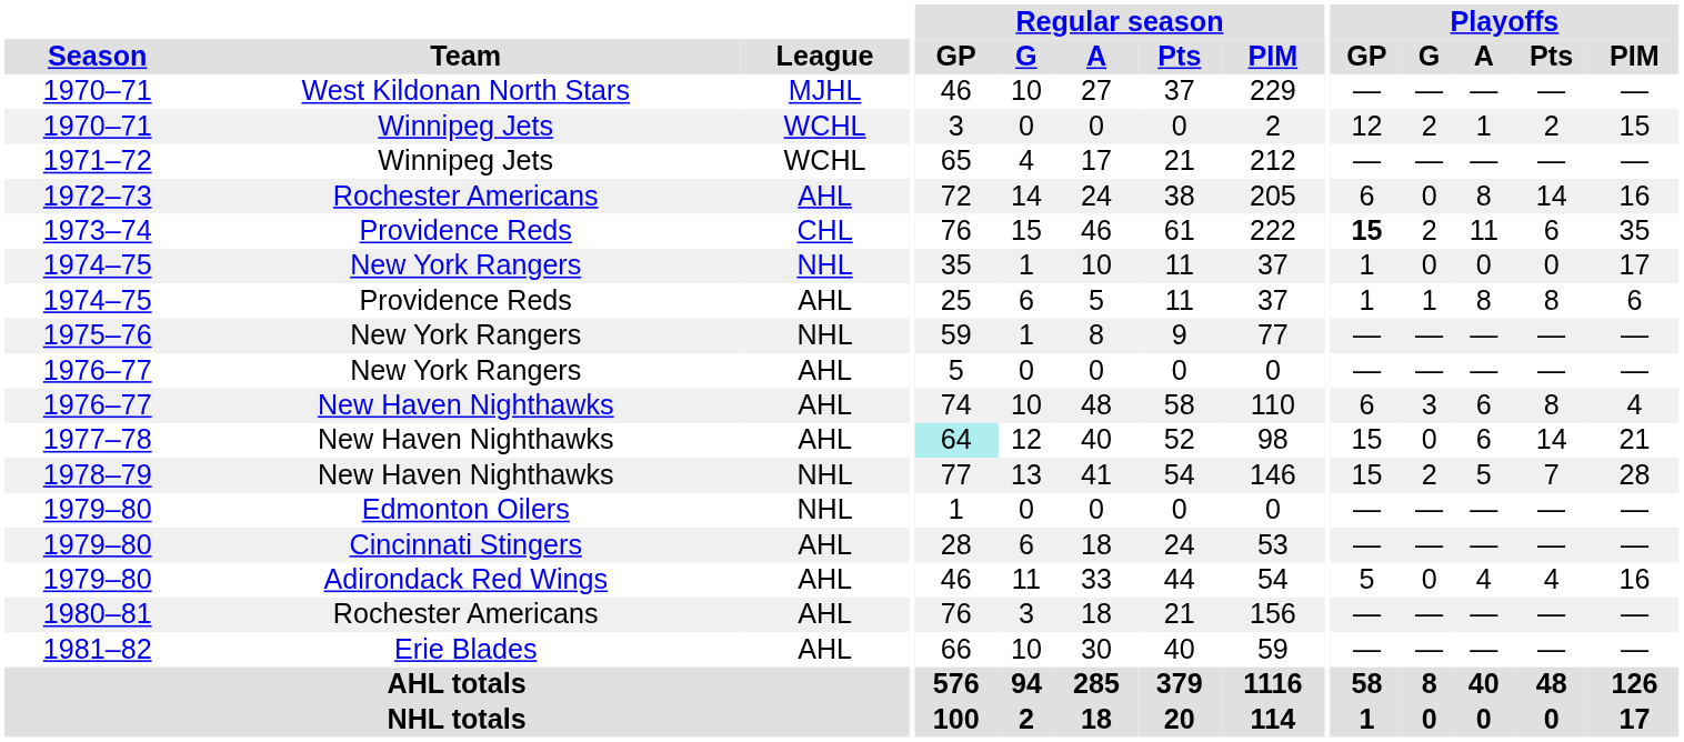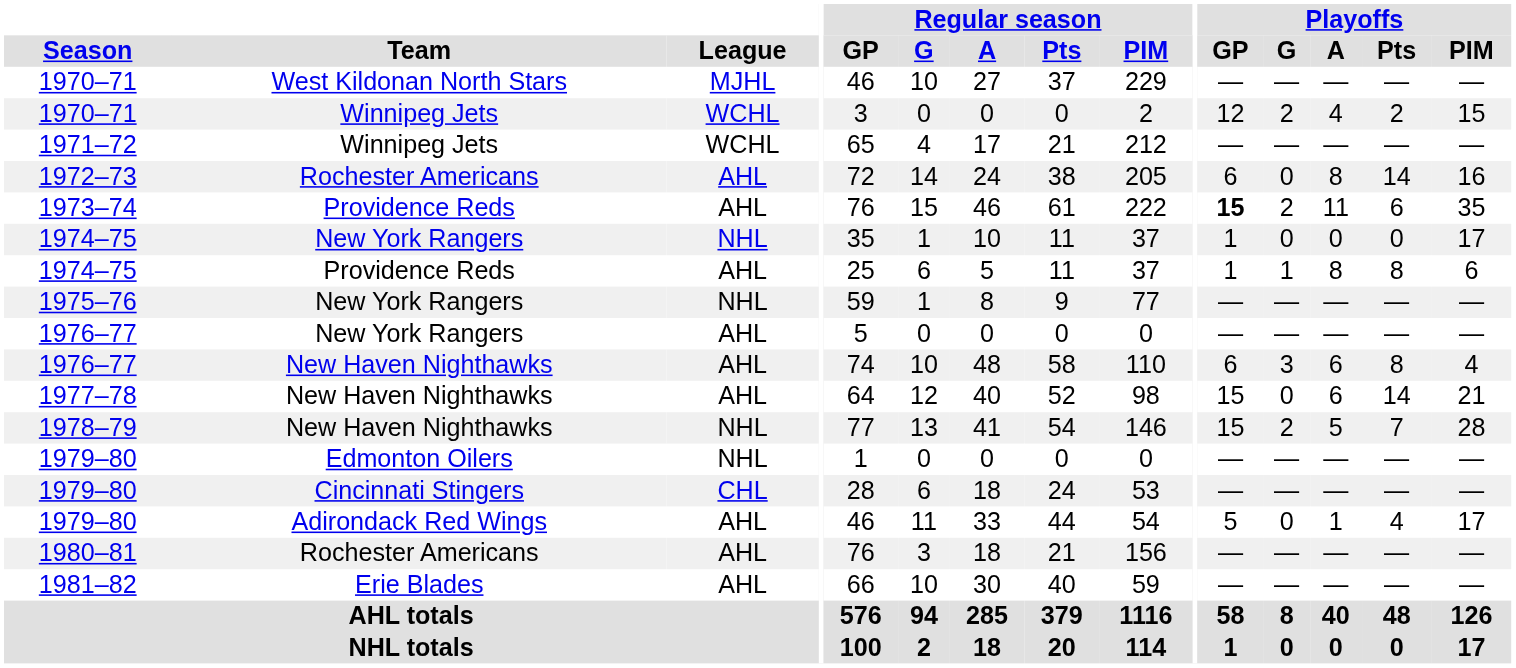 <table border="0" cellpadding="1" cellspacing="0" style="text-align:center; width:60em">
 <tr bgcolor="#e0e0e0">
 <th colspan="3" bgcolor="#ffffff"></th>
 <th rowspan="100" bgcolor="#ffffff"></th>
 <th colspan="5"><a href='#'>Regular season</a></th>
 <th rowspan="100" bgcolor="#ffffff"></th>
 <th colspan="5"><a href='#'>Playoffs</a></th>
 </tr>
 <tr bgcolor="#e0e0e0">
 <th><a href='#'>Season</a></th>
 <th>Team</th>
 <th>League</th>
 <th>GP</th>
 <th><a href='#'>G</a></th>
 <th><a href='#'>A</a></th>
 <th><a href='#'>Pts</a></th>
 <th><a href='#'>PIM</a></th>
 <th>GP</th>
 <th>G</th>
 <th>A</th>
 <th>Pts</th>
 <th>PIM</th>
 </tr>
 <tr>
 <td><a href='#'>1970–71</a></td>
 <td><a href='#'>West Kildonan North Stars</a></td>
 <td><a href='#'>MJHL</a></td>
 <td>46</td>
 <td>10</td>
 <td>27</td>
 <td>37</td>
 <td>229</td>
 <td>—</td>
 <td>—</td>
 <td>—</td>
 <td>—</td>
 <td>—</td>
 </tr>
 <tr bgcolor="#f0f0f0">
 <td><a href='#'>1970–71</a></td>
 <td><a href='#'>Winnipeg Jets</a></td>
 <td><a href='#'>WCHL</a></td>
 <td>3</td>
 <td>0</td>
 <td>0</td>
 <td>0</td>
 <td>2</td>
 <td>12</td>
 <td>2</td>
-<td>1</td>
+<td>4</td>
 <td>2</td>
 <td>15</td>
 </tr>
 <tr>
 <td><a href='#'>1971–72</a></td>
 <td>Winnipeg Jets</td>
 <td>WCHL</td>
 <td>65</td>
 <td>4</td>
 <td>17</td>
 <td>21</td>
 <td>212</td>
 <td>—</td>
 <td>—</td>
 <td>—</td>
 <td>—</td>
 <td>—</td>
 </tr>
 <tr bgcolor="#f0f0f0">
 <td><a href='#'>1972–73</a></td>
 <td><a href='#'>Rochester Americans</a></td>
 <td><a href='#'>AHL</a></td>
 <td>72</td>
 <td>14</td>
 <td>24</td>
 <td>38</td>
 <td>205</td>
 <td>6</td>
 <td>0</td>
 <td>8</td>
 <td>14</td>
 <td>16</td>
 </tr>
 <tr>
 <td><a href='#'>1973–74</a></td>
 <td><a href='#'>Providence Reds</a></td>
-<td><a href='#'>CHL</a></td>
+<td>AHL</td>
 <td>76</td>
 <td>15</td>
 <td>46</td>
 <td>61</td>
 <td>222</td>
 <td><strong>15</strong></td>
 <td>2</td>
 <td>11</td>
 <td>6</td>
 <td>35</td>
 </tr>
 <tr bgcolor="#f0f0f0">
 <td><a href='#'>1974–75</a></td>
 <td><a href='#'>New York Rangers</a></td>
 <td><a href='#'>NHL</a></td>
 <td>35</td>
 <td>1</td>
 <td>10</td>
 <td>11</td>
 <td>37</td>
 <td>1</td>
 <td>0</td>
 <td>0</td>
 <td>0</td>
 <td>17</td>
 </tr>
 <tr>
 <td><a href='#'>1974–75</a></td>
 <td>Providence Reds</td>
 <td>AHL</td>
 <td>25</td>
 <td>6</td>
 <td>5</td>
 <td>11</td>
 <td>37</td>
 <td>1</td>
 <td>1</td>
 <td>8</td>
 <td>8</td>
 <td>6</td>
 </tr>
 <tr bgcolor="#f0f0f0">
 <td><a href='#'>1975–76</a></td>
 <td>New York Rangers</td>
 <td>NHL</td>
 <td>59</td>
 <td>1</td>
 <td>8</td>
 <td>9</td>
 <td>77</td>
 <td>—</td>
 <td>—</td>
 <td>—</td>
 <td>—</td>
 <td>—</td>
 </tr>
 <tr>
 <td><a href='#'>1976–77</a></td>
 <td>New York Rangers</td>
 <td>AHL</td>
 <td>5</td>
 <td>0</td>
 <td>0</td>
 <td>0</td>
 <td>0</td>
 <td>—</td>
 <td>—</td>
 <td>—</td>
 <td>—</td>
 <td>—</td>
 </tr>
 <tr bgcolor="#f0f0f0">
 <td><a href='#'>1976–77</a></td>
 <td><a href='#'>New Haven Nighthawks</a></td>
 <td>AHL</td>
 <td>74</td>
 <td>10</td>
 <td>48</td>
 <td>58</td>
 <td>110</td>
 <td>6</td>
 <td>3</td>
 <td>6</td>
 <td>8</td>
 <td>4</td>
 </tr>
 <tr>
 <td><a href='#'>1977–78</a></td>
 <td>New Haven Nighthawks</td>
 <td>AHL</td>
-<td style="background: paleturquoise;">64</td>
+<td>64</td>
 <td>12</td>
 <td>40</td>
 <td>52</td>
 <td>98</td>
 <td>15</td>
 <td>0</td>
 <td>6</td>
 <td>14</td>
 <td>21</td>
 </tr>
 <tr bgcolor="#f0f0f0">
 <td><a href='#'>1978–79</a></td>
 <td>New Haven Nighthawks</td>
 <td>NHL</td>
 <td>77</td>
 <td>13</td>
 <td>41</td>
 <td>54</td>
 <td>146</td>
 <td>15</td>
 <td>2</td>
 <td>5</td>
 <td>7</td>
 <td>28</td>
 </tr>
 <tr>
 <td><a href='#'>1979–80</a></td>
 <td><a href='#'>Edmonton Oilers</a></td>
 <td>NHL</td>
 <td>1</td>
 <td>0</td>
 <td>0</td>
 <td>0</td>
 <td>0</td>
 <td>—</td>
 <td>—</td>
 <td>—</td>
 <td>—</td>
 <td>—</td>
 </tr>
 <tr bgcolor="#f0f0f0">
 <td><a href='#'>1979–80</a></td>
 <td><a href='#'>Cincinnati Stingers</a></td>
-<td>AHL</td>
+<td><a href='#'>CHL</a></td>
 <td>28</td>
 <td>6</td>
 <td>18</td>
 <td>24</td>
 <td>53</td>
 <td>—</td>
 <td>—</td>
 <td>—</td>
 <td>—</td>
 <td>—</td>
 </tr>
 <tr>
 <td><a href='#'>1979–80</a></td>
 <td><a href='#'>Adirondack Red Wings</a></td>
 <td>AHL</td>
 <td>46</td>
 <td>11</td>
 <td>33</td>
 <td>44</td>
 <td>54</td>
 <td>5</td>
 <td>0</td>
+<td>1</td>
 <td>4</td>
-<td>4</td>
-<td>16</td>
+<td>17</td>
 </tr>
 <tr bgcolor="#f0f0f0">
 <td><a href='#'>1980–81</a></td>
 <td>Rochester Americans</td>
 <td>AHL</td>
 <td>76</td>
 <td>3</td>
 <td>18</td>
 <td>21</td>
 <td>156</td>
 <td>—</td>
 <td>—</td>
 <td>—</td>
 <td>—</td>
 <td>—</td>
 </tr>
 <tr>
 <td><a href='#'>1981–82</a></td>
 <td><a href='#'>Erie Blades</a></td>
 <td>AHL</td>
 <td>66</td>
 <td>10</td>
 <td>30</td>
 <td>40</td>
 <td>59</td>
 <td>—</td>
 <td>—</td>
 <td>—</td>
 <td>—</td>
 <td>—</td>
 </tr>
 <tr bgcolor="#e0e0e0">
 <th colspan="3">AHL totals</th>
 <th>576</th>
 <th>94</th>
 <th>285</th>
 <th>379</th>
 <th>1116</th>
 <th>58</th>
 <th>8</th>
 <th>40</th>
 <th>48</th>
 <th>126</th>
 </tr>
 <tr bgcolor="#e0e0e0">
 <th colspan="3">NHL totals</th>
 <th>100</th>
 <th>2</th>
 <th>18</th>
 <th>20</th>
 <th>114</th>
 <th>1</th>
 <th>0</th>
 <th>0</th>
 <th>0</th>
 <th>17</th>
 </tr>
 </table>
